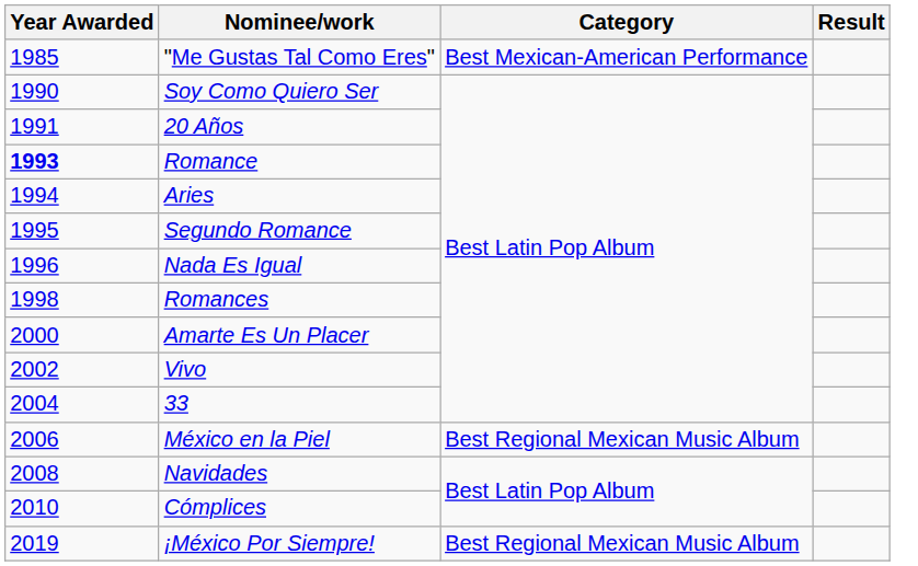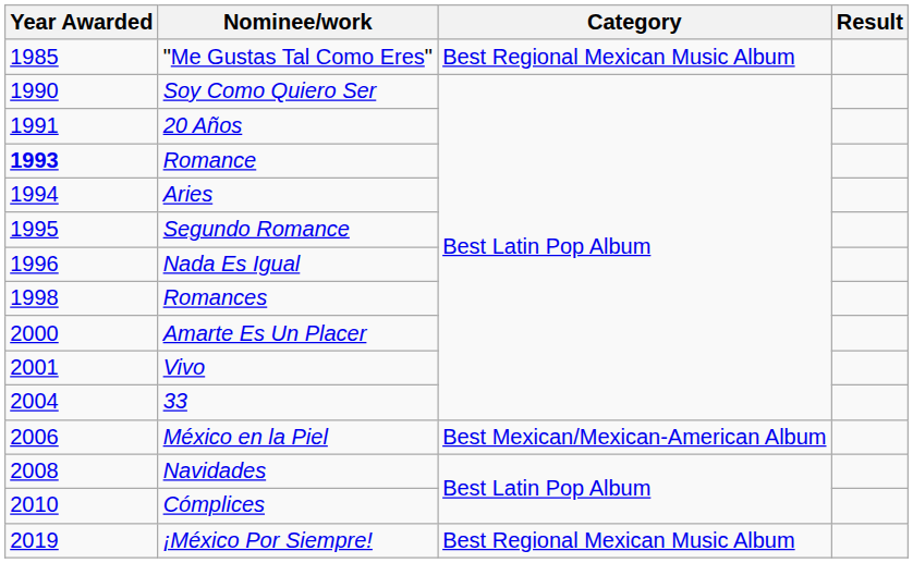 <table class="wikitable">
 <tr>
 <th>Year Awarded</th>
 <th>Nominee/work</th>
 <th>Category</th>
 <th>Result</th>
 </tr>
 <tr>
 <td><a href='#'>1985</a></td>
 <td>"<a href='#'>Me Gustas Tal Como Eres</a>"</td>
-<td><a href='#'>Best Mexican-American Performance</a></td>
+<td><a href='#'>Best Regional Mexican Music Album</a></td>
 <td></td>
 </tr>
 <tr>
 <td><a href='#'>1990</a></td>
 <td><em><a href='#'>Soy Como Quiero Ser</a></em></td>
 <td rowspan="10"><a href='#'>Best Latin Pop Album</a></td>
 <td></td>
 </tr>
 <tr>
 <td><a href='#'>1991</a></td>
 <td><em><a href='#'>20 Años</a></em></td>
 <td></td>
 </tr>
 <tr>
 <td><strong><a href='#'>1993</a></strong></td>
 <td><em><a href='#'>Romance</a></em></td>
 <td></td>
 </tr>
 <tr>
 <td><a href='#'>1994</a></td>
 <td><em><a href='#'>Aries</a></em></td>
 <td></td>
 </tr>
 <tr>
 <td><a href='#'>1995</a></td>
 <td><em><a href='#'>Segundo Romance</a></em></td>
 <td></td>
 </tr>
 <tr>
 <td><a href='#'>1996</a></td>
 <td><em><a href='#'>Nada Es Igual</a></em></td>
 <td></td>
 </tr>
 <tr>
 <td><a href='#'>1998</a></td>
 <td><em><a href='#'>Romances</a></em></td>
 <td></td>
 </tr>
 <tr>
 <td><a href='#'>2000</a></td>
 <td><em><a href='#'>Amarte Es Un Placer</a></em></td>
 <td></td>
 </tr>
 <tr>
-<td><a href='#'>2002</a></td>
+<td><a href='#'>2001</a></td>
 <td><em><a href='#'>Vivo</a></em></td>
 <td></td>
 </tr>
 <tr>
 <td><a href='#'>2004</a></td>
 <td><em><a href='#'>33</a></em></td>
 <td></td>
 </tr>
 <tr>
 <td><a href='#'>2006</a></td>
 <td><em><a href='#'>México en la Piel</a></em></td>
-<td><a href='#'>Best Regional Mexican Music Album</a></td>
+<td><a href='#'>Best Mexican/Mexican-American Album</a></td>
 <td></td>
 </tr>
 <tr>
 <td><a href='#'>2008</a></td>
 <td><em><a href='#'>Navidades</a></em></td>
 <td rowspan="2"><a href='#'>Best Latin Pop Album</a></td>
 <td></td>
 </tr>
 <tr>
 <td><a href='#'>2010</a></td>
 <td><em><a href='#'>Cómplices</a></em></td>
 <td></td>
 </tr>
 <tr>
 <td><a href='#'>2019</a></td>
 <td><em><a href='#'>¡México Por Siempre!</a></em></td>
 <td><a href='#'>Best Regional Mexican Music Album</a></td>
 <td></td>
 </tr>
 </table>
